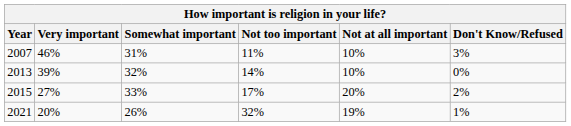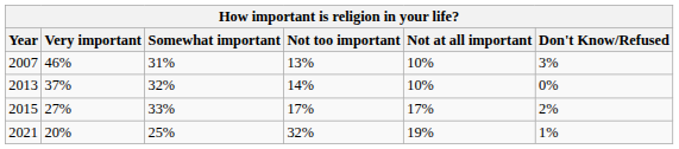 <table class="wikitable">
 <tr>
 <th colspan="6">How important is religion in your life?</th>
 </tr>
 <tr>
 <th>Year</th>
 <th>Very important</th>
 <th>Somewhat important</th>
 <th>Not too important</th>
 <th>Not at all important</th>
 <th>Don't Know/Refused</th>
 </tr>
 <tr>
 <td>2007</td>
 <td>46%</td>
 <td>31%</td>
-<td>11%</td>
+<td>13%</td>
 <td>10%</td>
 <td>3%</td>
 </tr>
 <tr>
 <td>2013</td>
-<td>39%</td>
+<td>37%</td>
 <td>32%</td>
 <td>14%</td>
 <td>10%</td>
 <td>0%</td>
 </tr>
 <tr>
 <td>2015</td>
 <td>27%</td>
 <td>33%</td>
 <td>17%</td>
-<td>20%</td>
+<td>17%</td>
 <td>2%</td>
 </tr>
 <tr>
 <td>2021</td>
 <td>20%</td>
-<td>26%</td>
+<td>25%</td>
 <td>32%</td>
 <td>19%</td>
 <td>1%</td>
 </tr>
 </table>
